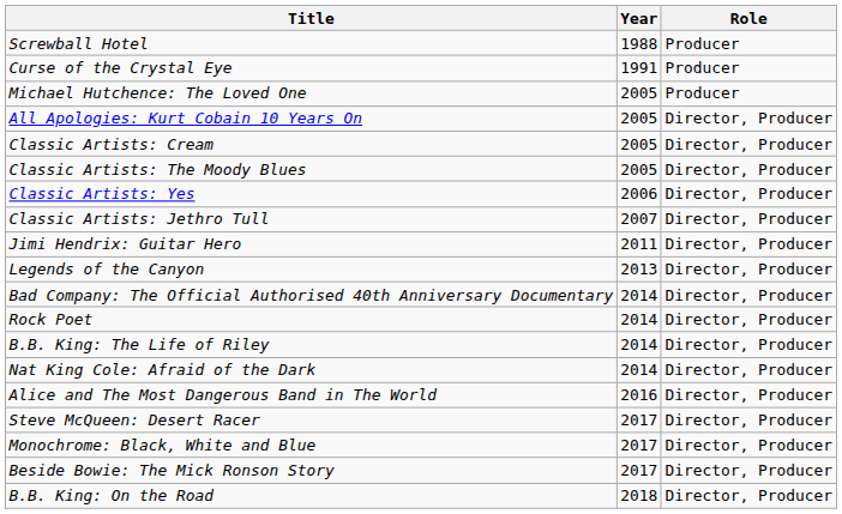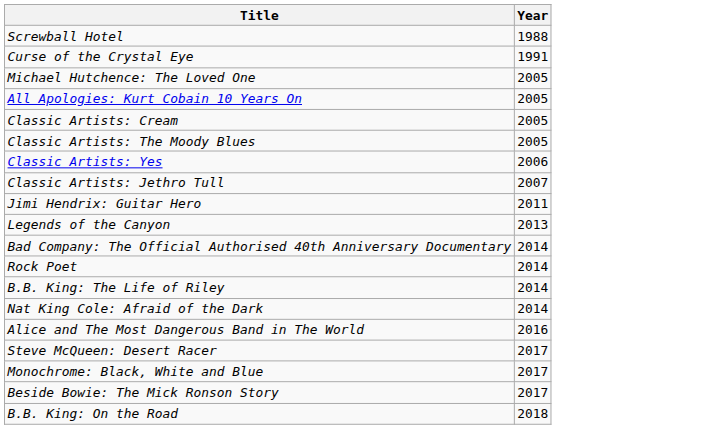 <table class="wikitable">
 <tr>
 <th>Title</th>
 <th>Year</th>
-<th>Role</th>
 </tr>
 <tr>
 <td><em>Screwball Hotel</em></td>
 <td>1988</td>
-<td>Producer</td>
 </tr>
 <tr>
 <td><em>Curse of the Crystal Eye</em></td>
 <td>1991</td>
-<td>Producer</td>
 </tr>
 <tr>
 <td><em>Michael Hutchence: The Loved One</em></td>
 <td>2005</td>
-<td>Producer</td>
 </tr>
 <tr>
 <td><em><a href='#'>All Apologies: Kurt Cobain 10 Years On</a></em></td>
 <td>2005</td>
-<td>Director, Producer</td>
 </tr>
 <tr>
 <td><em>Classic Artists: Cream</em></td>
 <td>2005</td>
-<td>Director, Producer</td>
 </tr>
 <tr>
 <td><em>Classic Artists: The Moody Blues</em></td>
 <td>2005</td>
-<td>Director, Producer</td>
 </tr>
 <tr>
 <td><em><a href='#'>Classic Artists: Yes</a></em></td>
 <td>2006</td>
-<td>Director, Producer</td>
 </tr>
 <tr>
 <td><em>Classic Artists: Jethro Tull</em></td>
 <td>2007</td>
-<td>Director, Producer</td>
 </tr>
 <tr>
 <td><em>Jimi Hendrix: Guitar Hero</em></td>
 <td>2011</td>
-<td>Director, Producer</td>
 </tr>
 <tr>
 <td><em>Legends of the Canyon</em></td>
 <td>2013</td>
-<td>Director, Producer</td>
 </tr>
 <tr>
 <td><em>Bad Company: The Official Authorised 40th Anniversary Documentary</em></td>
 <td>2014</td>
-<td>Director, Producer</td>
 </tr>
 <tr>
 <td><em>Rock Poet</em></td>
 <td>2014</td>
-<td>Director, Producer</td>
 </tr>
 <tr>
 <td><em>B.B. King: The Life of Riley</em></td>
 <td>2014</td>
-<td>Director, Producer</td>
 </tr>
 <tr>
 <td><em>Nat King Cole: Afraid of the Dark</em></td>
 <td>2014</td>
-<td>Director, Producer</td>
 </tr>
 <tr>
 <td><em>Alice and The Most Dangerous Band in The World</em></td>
 <td>2016</td>
-<td>Director, Producer</td>
 </tr>
 <tr>
 <td><em>Steve McQueen: Desert Racer</em></td>
 <td>2017</td>
-<td>Director, Producer</td>
 </tr>
 <tr>
 <td><em>Monochrome: Black, White and Blue</em></td>
 <td>2017</td>
-<td>Director, Producer</td>
 </tr>
 <tr>
 <td><em>Beside Bowie: The Mick Ronson Story</em></td>
 <td>2017</td>
-<td>Director, Producer</td>
 </tr>
 <tr>
 <td><em>B.B. King: On the Road</em></td>
 <td>2018</td>
-<td>Director, Producer</td>
 </tr>
 </table>
